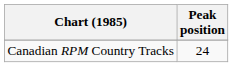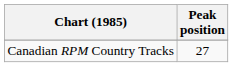 <table class="wikitable sortable">
 <tr>
 <th align="left">Chart (1985)</th>
 <th align="center">Peak<br>position</th>
 </tr>
 <tr>
 </tr>
 <tr>
 <td align="left">Canadian <em>RPM</em> Country Tracks</td>
-<td align="center">24</td>
+<td align="center">27</td>
 </tr>
 </table>
